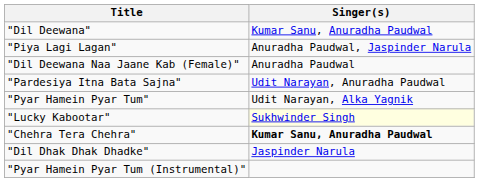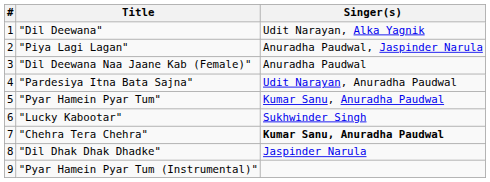 <table class="wikitable" style="font-size:95%;">
 <tr>
+<th>#</th>
 <th>Title</th>
 <th>Singer(s)</th>
 </tr>
 <tr>
+<td>1</td>
 <td>"Dil Deewana"</td>
-<td><a href='#'>Kumar Sanu</a>, <a href='#'>Anuradha Paudwal</a></td>
+<td>Udit Narayan, <a href='#'>Alka Yagnik</a></td>
 </tr>
 <tr>
+<td>2</td>
 <td>"Piya Lagi Lagan"</td>
 <td>Anuradha Paudwal, <a href='#'>Jaspinder Narula</a></td>
 </tr>
 <tr>
+<td>3</td>
 <td>"Dil Deewana Naa Jaane Kab (Female)"</td>
 <td>Anuradha Paudwal</td>
 </tr>
 <tr>
+<td>4</td>
 <td>"Pardesiya Itna Bata Sajna"</td>
 <td><a href='#'>Udit Narayan</a>, Anuradha Paudwal</td>
 </tr>
 <tr>
+<td>5</td>
 <td>"Pyar Hamein Pyar Tum"</td>
-<td>Udit Narayan, <a href='#'>Alka Yagnik</a></td>
+<td><a href='#'>Kumar Sanu</a>, <a href='#'>Anuradha Paudwal</a></td>
 </tr>
 <tr>
+<td>6</td>
 <td>"Lucky Kabootar"</td>
-<td style="background: lightyellow;"><a href='#'>Sukhwinder Singh</a></td>
+<td><a href='#'>Sukhwinder Singh</a></td>
 </tr>
 <tr>
+<td>7</td>
 <td>"Chehra Tera Chehra"</td>
 <td><strong>Kumar Sanu, Anuradha Paudwal</strong></td>
 </tr>
 <tr>
+<td>8</td>
 <td>"Dil Dhak Dhak Dhadke"</td>
 <td><a href='#'>Jaspinder Narula</a></td>
 </tr>
 <tr>
+<td>9</td>
 <td>"Pyar Hamein Pyar Tum (Instrumental)"</td>
 <td></td>
 </tr>
 </table>
